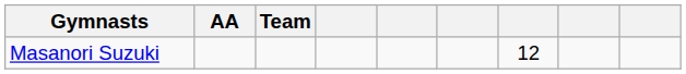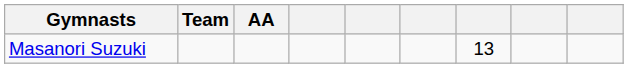 <table class="wikitable sortable collapsible autocollapse plainrowheaders" style="text-align:center; font-size:95%;">
 <tr>
 <th width=28% class=unsortable>Gymnasts</th>
+<th width=9% class=unsortable>Team</th>
 <th width=9% class=unsortable>AA</th>
-<th width=9% class=unsortable>Team</th>
 <th width=9% class=unsortable></th>
 <th width=9% class=unsortable></th>
 <th width=9% class=unsortable></th>
 <th width=9% class=unsortable></th>
 <th width=9% class=unsortable></th>
 <th width=9% class=unsortable></th>
 </tr>
 <tr>
 <td align=left><a href='#'>Masanori Suzuki</a></td>
 <td></td>
 <td></td>
 <td></td>
 <td></td>
 <td></td>
-<td>12</td>
+<td>13</td>
 <td></td>
 <td></td>
 </tr>
 </table>
